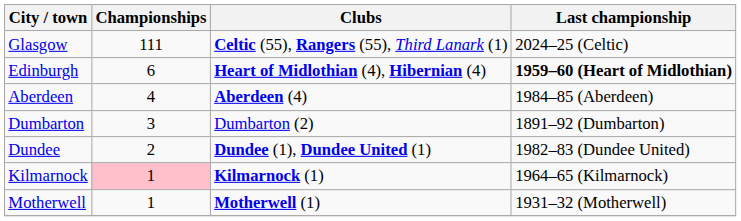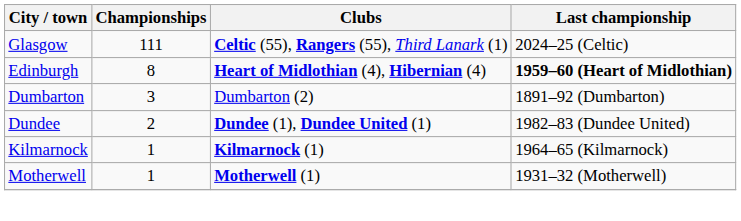 <table class="wikitable">
 <tr>
 <th>City / town</th>
 <th>Championships</th>
 <th>Clubs</th>
 <th>Last championship</th>
 </tr>
 <tr>
 <td><a href='#'>Glasgow</a></td>
 <td style="text-align:center">111</td>
 <td><a href='#'><strong>Celtic</strong></a> (55), <a href='#'><strong>Rangers</strong></a> (55), <a href='#'><em>Third Lanark</em></a> (1)</td>
 <td>2024–25 (Celtic)</td>
 </tr>
 <tr>
 <td><a href='#'>Edinburgh</a></td>
-<td style="text-align:center">6</td>
+<td style="text-align:center">8</td>
 <td><a href='#'><strong>Heart of Midlothian</strong></a> (4), <a href='#'><strong>Hibernian</strong></a> (4)</td>
 <td><strong>1959–60 (Heart of Midlothian)</strong></td>
-</tr>
-<tr>
-<td><a href='#'>Aberdeen</a></td>
-<td style="text-align:center">4</td>
-<td><a href='#'><strong>Aberdeen</strong></a> (4)</td>
-<td>1984–85 (Aberdeen)</td>
 </tr>
 <tr>
 <td><a href='#'>Dumbarton</a></td>
 <td style="text-align:center">3</td>
 <td><a href='#'>Dumbarton</a> (2)</td>
 <td>1891–92 (Dumbarton)</td>
 </tr>
 <tr>
 <td><a href='#'>Dundee</a></td>
 <td style="text-align:center">2</td>
 <td><a href='#'><strong>Dundee</strong></a> (1), <a href='#'><strong>Dundee United</strong></a> (1)</td>
 <td>1982–83 (Dundee United)</td>
 </tr>
 <tr>
 <td><a href='#'>Kilmarnock</a></td>
-<td style="background: pink; text-align:center">1</td>
+<td style="text-align:center">1</td>
 <td><strong><a href='#'>Kilmarnock</a></strong> (1)</td>
 <td>1964–65 (Kilmarnock)</td>
 </tr>
 <tr>
 <td><a href='#'>Motherwell</a></td>
 <td style="text-align:center">1</td>
 <td><a href='#'><strong>Motherwell</strong></a> (1)</td>
 <td>1931–32 (Motherwell)</td>
 </tr>
 <tr>
 </tr>
 </table>
